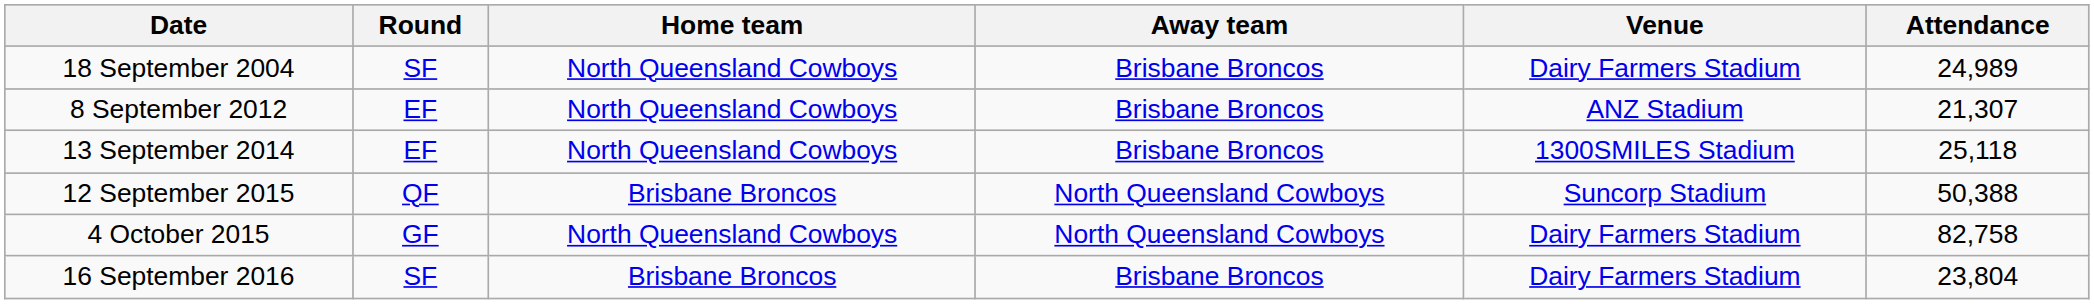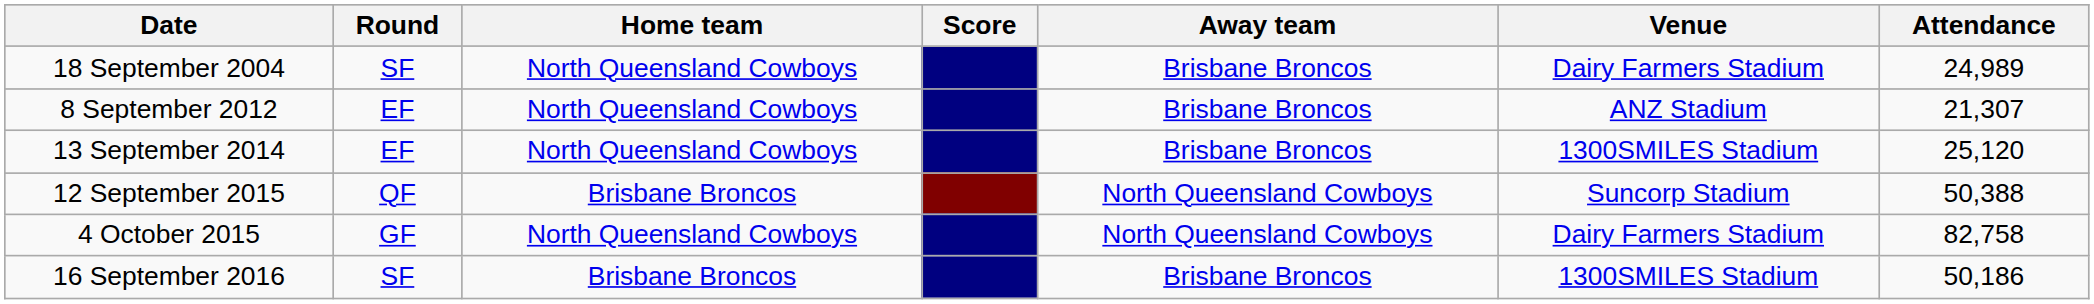 <table class="wikitable" style="text-align:center;" width="100%">
 <tr>
 <th>Date</th>
 <th>Round</th>
 <th>Home team</th>
+<th>Score</th>
 <th>Away team</th>
 <th>Venue</th>
 <th>Attendance</th>
 </tr>
 <tr>
 <td>18 September 2004</td>
 <td><a href='#'>SF</a></td>
 <td> <a href='#'>North Queensland Cowboys</a></td>
+<td style="background:navy"></td>
 <td> <a href='#'>Brisbane Broncos</a></td>
 <td><a href='#'>Dairy Farmers Stadium</a></td>
 <td>24,989</td>
 </tr>
 <tr>
 <td>8 September 2012</td>
 <td><a href='#'>EF</a></td>
 <td> <a href='#'>North Queensland Cowboys</a></td>
+<td style="background:navy"></td>
 <td> <a href='#'>Brisbane Broncos</a></td>
 <td><a href='#'>ANZ Stadium</a></td>
 <td>21,307</td>
 </tr>
 <tr>
 <td>13 September 2014</td>
 <td><a href='#'>EF</a></td>
 <td> <a href='#'>North Queensland Cowboys</a></td>
+<td style="background:navy"></td>
 <td> <a href='#'>Brisbane Broncos</a></td>
 <td><a href='#'>1300SMILES Stadium</a></td>
-<td>25,118</td>
+<td>25,120</td>
 </tr>
 <tr>
 <td>12 September 2015</td>
 <td><a href='#'>QF</a></td>
 <td> <a href='#'>Brisbane Broncos</a></td>
+<td style="background:maroon"></td>
 <td> <a href='#'>North Queensland Cowboys</a></td>
 <td><a href='#'>Suncorp Stadium</a></td>
 <td>50,388</td>
 </tr>
 <tr>
 <td>4 October 2015</td>
 <td><a href='#'>GF</a></td>
 <td> <a href='#'>North Queensland Cowboys</a></td>
+<td style="background:navy"></td>
 <td> <a href='#'>North Queensland Cowboys</a></td>
 <td><a href='#'>Dairy Farmers Stadium</a></td>
 <td>82,758</td>
 </tr>
 <tr>
 <td>16 September 2016</td>
 <td><a href='#'>SF</a></td>
 <td> <a href='#'>Brisbane Broncos</a></td>
+<td style="background:navy"></td>
 <td> <a href='#'>Brisbane Broncos</a></td>
-<td><a href='#'>Dairy Farmers Stadium</a></td>
-<td>23,804</td>
+<td><a href='#'>1300SMILES Stadium</a></td>
+<td>50,186</td>
 </tr>
 </table>
